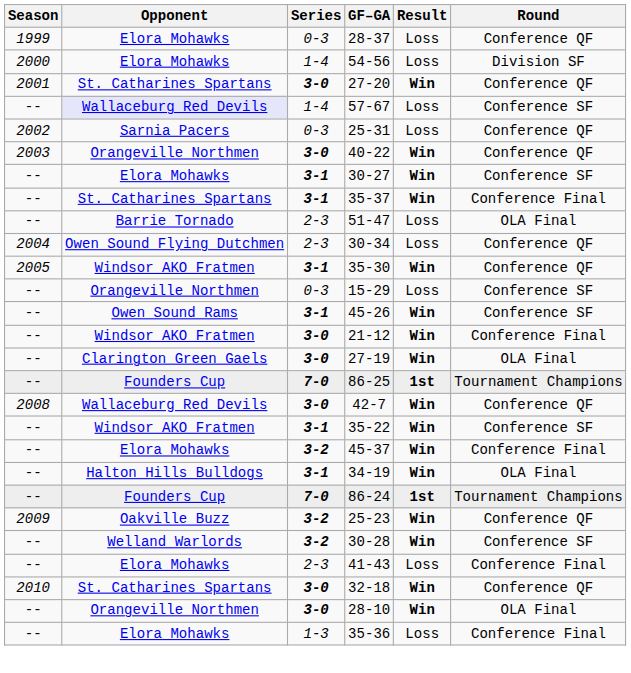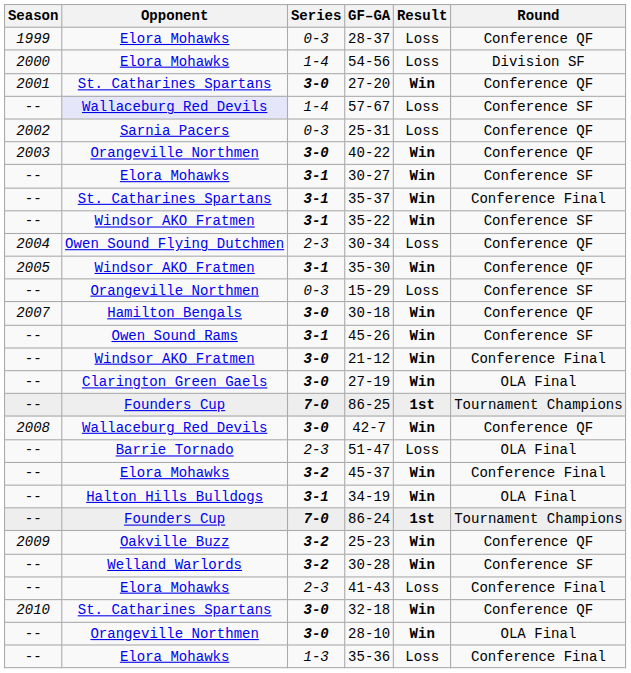 <table class="wikitable" style="text-align:center">
 <tr>
 <th>Season</th>
 <th>Opponent</th>
 <th>Series</th>
 <th>GF–GA</th>
 <th>Result</th>
 <th>Round</th>
 </tr>
 <tr>
 <td><em>1999</em></td>
 <td><a href='#'>Elora Mohawks</a></td>
 <td><em>0-3</em></td>
 <td>28-37</td>
 <td>Loss</td>
 <td>Conference QF</td>
 </tr>
 <tr>
 <td><em>2000</em></td>
 <td><a href='#'>Elora Mohawks</a></td>
 <td><em>1-4</em></td>
 <td>54-56</td>
 <td>Loss</td>
 <td>Division SF</td>
 </tr>
 <tr>
 <td><em>2001</em></td>
 <td><a href='#'>St. Catharines Spartans</a></td>
 <td><strong><em>3-0</em></strong></td>
 <td>27-20</td>
 <td><strong>Win</strong></td>
 <td>Conference QF</td>
 </tr>
 <tr>
 <td>--</td>
 <td style="background: lavender;"><a href='#'>Wallaceburg Red Devils</a></td>
 <td><em>1-4</em></td>
 <td>57-67</td>
 <td>Loss</td>
 <td>Conference SF</td>
 </tr>
 <tr>
 <td><em>2002</em></td>
 <td><a href='#'>Sarnia Pacers</a></td>
 <td><em>0-3</em></td>
 <td>25-31</td>
 <td>Loss</td>
 <td>Conference QF</td>
 </tr>
 <tr>
 <td><em>2003</em></td>
 <td><a href='#'>Orangeville Northmen</a></td>
 <td><strong><em>3-0</em></strong></td>
 <td>40-22</td>
 <td><strong>Win</strong></td>
 <td>Conference QF</td>
 </tr>
 <tr>
 <td>--</td>
 <td><a href='#'>Elora Mohawks</a></td>
 <td><strong><em>3-1</em></strong></td>
 <td>30-27</td>
 <td><strong>Win</strong></td>
 <td>Conference SF</td>
 </tr>
 <tr>
 <td>--</td>
 <td><a href='#'>St. Catharines Spartans</a></td>
 <td><strong><em>3-1</em></strong></td>
 <td>35-37</td>
 <td><strong>Win</strong></td>
 <td>Conference Final</td>
 </tr>
 <tr>
 <td>--</td>
-<td><a href='#'>Barrie Tornado</a></td>
-<td><em>2-3</em></td>
-<td>51-47</td>
-<td>Loss</td>
-<td>OLA Final</td>
+<td><a href='#'>Windsor AKO Fratmen</a></td>
+<td><strong><em>3-1</em></strong></td>
+<td>35-22</td>
+<td><strong>Win</strong></td>
+<td>Conference SF</td>
 </tr>
 <tr>
 <td><em>2004</em></td>
 <td><a href='#'>Owen Sound Flying Dutchmen</a></td>
 <td><em>2-3</em></td>
 <td>30-34</td>
 <td>Loss</td>
 <td>Conference QF</td>
 </tr>
 <tr>
 <td><em>2005</em></td>
 <td><a href='#'>Windsor AKO Fratmen</a></td>
 <td><strong><em>3-1</em></strong></td>
 <td>35-30</td>
 <td><strong>Win</strong></td>
 <td>Conference QF</td>
 </tr>
 <tr>
 <td>--</td>
 <td><a href='#'>Orangeville Northmen</a></td>
 <td><em>0-3</em></td>
 <td>15-29</td>
 <td>Loss</td>
 <td>Conference SF</td>
+</tr>
+<tr>
+<td><em>2007</em></td>
+<td><a href='#'>Hamilton Bengals</a></td>
+<td><strong><em>3-0</em></strong></td>
+<td>30-18</td>
+<td><strong>Win</strong></td>
+<td>Conference QF</td>
 </tr>
 <tr>
 <td>--</td>
 <td><a href='#'>Owen Sound Rams</a></td>
 <td><strong><em>3-1</em></strong></td>
 <td>45-26</td>
 <td><strong>Win</strong></td>
 <td>Conference SF</td>
 </tr>
 <tr>
 <td>--</td>
 <td><a href='#'>Windsor AKO Fratmen</a></td>
 <td><strong><em>3-0</em></strong></td>
 <td>21-12</td>
 <td><strong>Win</strong></td>
 <td>Conference Final</td>
 </tr>
 <tr>
 <td>--</td>
 <td><a href='#'>Clarington Green Gaels</a></td>
 <td><strong><em>3-0</em></strong></td>
 <td>27-19</td>
 <td><strong>Win</strong></td>
 <td>OLA Final</td>
 </tr>
 <tr bgcolor="#eeeeee">
 <td>--</td>
 <td><a href='#'>Founders Cup</a></td>
 <td><strong><em>7-0</em></strong></td>
 <td>86-25</td>
 <td><strong>1st</strong></td>
 <td>Tournament Champions</td>
 </tr>
 <tr>
 <td><em>2008</em></td>
 <td><a href='#'>Wallaceburg Red Devils</a></td>
 <td><strong><em>3-0</em></strong></td>
 <td>42-7</td>
 <td><strong>Win</strong></td>
 <td>Conference QF</td>
 </tr>
 <tr>
 <td>--</td>
-<td><a href='#'>Windsor AKO Fratmen</a></td>
-<td><strong><em>3-1</em></strong></td>
-<td>35-22</td>
-<td><strong>Win</strong></td>
-<td>Conference SF</td>
+<td><a href='#'>Barrie Tornado</a></td>
+<td><em>2-3</em></td>
+<td>51-47</td>
+<td>Loss</td>
+<td>OLA Final</td>
 </tr>
 <tr>
 <td>--</td>
 <td><a href='#'>Elora Mohawks</a></td>
 <td><strong><em>3-2</em></strong></td>
 <td>45-37</td>
 <td><strong>Win</strong></td>
 <td>Conference Final</td>
 </tr>
 <tr>
 <td>--</td>
 <td><a href='#'>Halton Hills Bulldogs</a></td>
 <td><strong><em>3-1</em></strong></td>
 <td>34-19</td>
 <td><strong>Win</strong></td>
 <td>OLA Final</td>
 </tr>
 <tr bgcolor="#eeeeee">
 <td>--</td>
 <td><a href='#'>Founders Cup</a></td>
 <td><strong><em>7-0</em></strong></td>
 <td>86-24</td>
 <td><strong>1st</strong></td>
 <td>Tournament Champions</td>
 </tr>
 <tr>
 <td><em>2009</em></td>
 <td><a href='#'>Oakville Buzz</a></td>
 <td><strong><em>3-2</em></strong></td>
 <td>25-23</td>
 <td><strong>Win</strong></td>
 <td>Conference QF</td>
 </tr>
 <tr>
 <td>--</td>
 <td><a href='#'>Welland Warlords</a></td>
 <td><strong><em>3-2</em></strong></td>
 <td>30-28</td>
 <td><strong>Win</strong></td>
 <td>Conference SF</td>
 </tr>
 <tr>
 <td>--</td>
 <td><a href='#'>Elora Mohawks</a></td>
 <td><em>2-3</em></td>
 <td>41-43</td>
 <td>Loss</td>
 <td>Conference Final</td>
 </tr>
 <tr>
 <td><em>2010</em></td>
 <td><a href='#'>St. Catharines Spartans</a></td>
 <td><strong><em>3-0</em></strong></td>
 <td>32-18</td>
 <td><strong>Win</strong></td>
 <td>Conference QF</td>
 </tr>
 <tr>
 <td>--</td>
 <td><a href='#'>Orangeville Northmen</a></td>
 <td><strong><em>3-0</em></strong></td>
 <td>28-10</td>
 <td><strong>Win</strong></td>
 <td>OLA Final</td>
 </tr>
 <tr>
 <td>--</td>
 <td><a href='#'>Elora Mohawks</a></td>
 <td><em>1-3</em></td>
 <td>35-36</td>
 <td>Loss</td>
 <td>Conference Final</td>
 </tr>
 </table>
